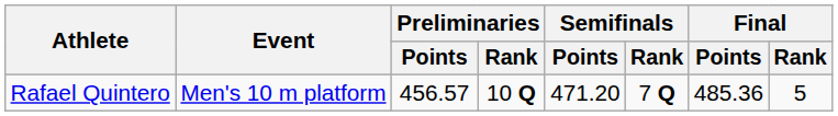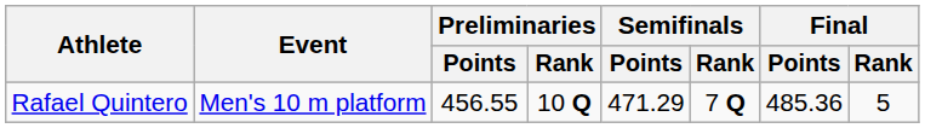 <table class=wikitable style="font-size:90%">
 <tr>
 <th rowspan="2">Athlete</th>
 <th rowspan="2">Event</th>
 <th colspan="2">Preliminaries</th>
 <th colspan="2">Semifinals</th>
 <th colspan="2">Final</th>
 </tr>
 <tr style="font-size:95%">
 <th>Points</th>
 <th>Rank</th>
 <th>Points</th>
 <th>Rank</th>
 <th>Points</th>
 <th>Rank</th>
 </tr>
 <tr align=center>
 <td align=left><a href='#'>Rafael Quintero</a></td>
 <td align=left><a href='#'>Men's 10 m platform</a></td>
-<td>456.57</td>
+<td>456.55</td>
 <td>10 <strong>Q</strong></td>
-<td>471.20</td>
+<td>471.29</td>
 <td>7 <strong>Q</strong></td>
 <td>485.36</td>
 <td>5</td>
 </tr>
 </table>
